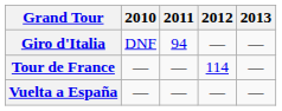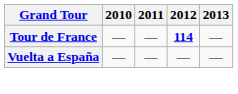 <table class="wikitable plainrowheaders">
 <tr>
 <th scope="col"><a href='#'>Grand Tour</a></th>
 <th scope="col">2010</th>
 <th scope="col">2011</th>
 <th scope="col">2012</th>
 <th scope="col">2013</th>
 </tr>
 <tr style="text-align:center;">
-<th scope="row"> <a href='#'>Giro d'Italia</a></th>
-<td style="text-align:center;"><a href='#'>DNF</a></td>
-<td style="text-align:center;"><a href='#'>94</a></td>
-<td>—</td>
-<td>—</td>
-</tr>
-<tr style="text-align:center;">
 <th scope="row"> <a href='#'>Tour de France</a></th>
 <td>—</td>
 <td>—</td>
-<td align="center"><a href='#'>114</a></td>
+<td align="center"><strong><a href='#'>114</a></strong></td>
 <td>—</td>
 </tr>
 <tr style="text-align:center;">
 <th scope="row"> <a href='#'>Vuelta a España</a></th>
 <td>—</td>
 <td>—</td>
 <td>—</td>
 <td>—</td>
 </tr>
 </table>
